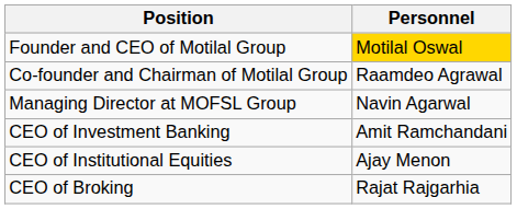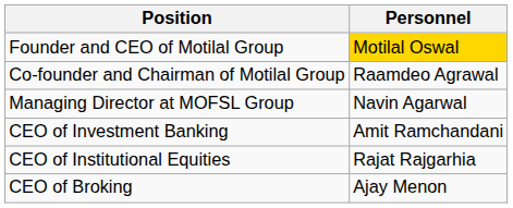 <table class="wikitable">
 <tr>
 <th>Position</th>
 <th>Personnel</th>
 </tr>
 <tr>
 <td>Founder and CEO of Motilal Group</td>
 <td style="background: gold;">Motilal Oswal</td>
 </tr>
 <tr>
 <td>Co-founder and Chairman of Motilal Group</td>
 <td>Raamdeo Agrawal</td>
 </tr>
 <tr>
 <td>Managing Director at MOFSL Group</td>
 <td>Navin Agarwal</td>
 </tr>
 <tr>
 <td>CEO of Investment Banking</td>
 <td>Amit Ramchandani</td>
 </tr>
 <tr>
 <td>CEO of Institutional Equities</td>
-<td>Ajay Menon</td>
+<td>Rajat Rajgarhia</td>
 </tr>
 <tr>
 <td>CEO of Broking</td>
-<td>Rajat Rajgarhia</td>
+<td>Ajay Menon</td>
 </tr>
 </table>
